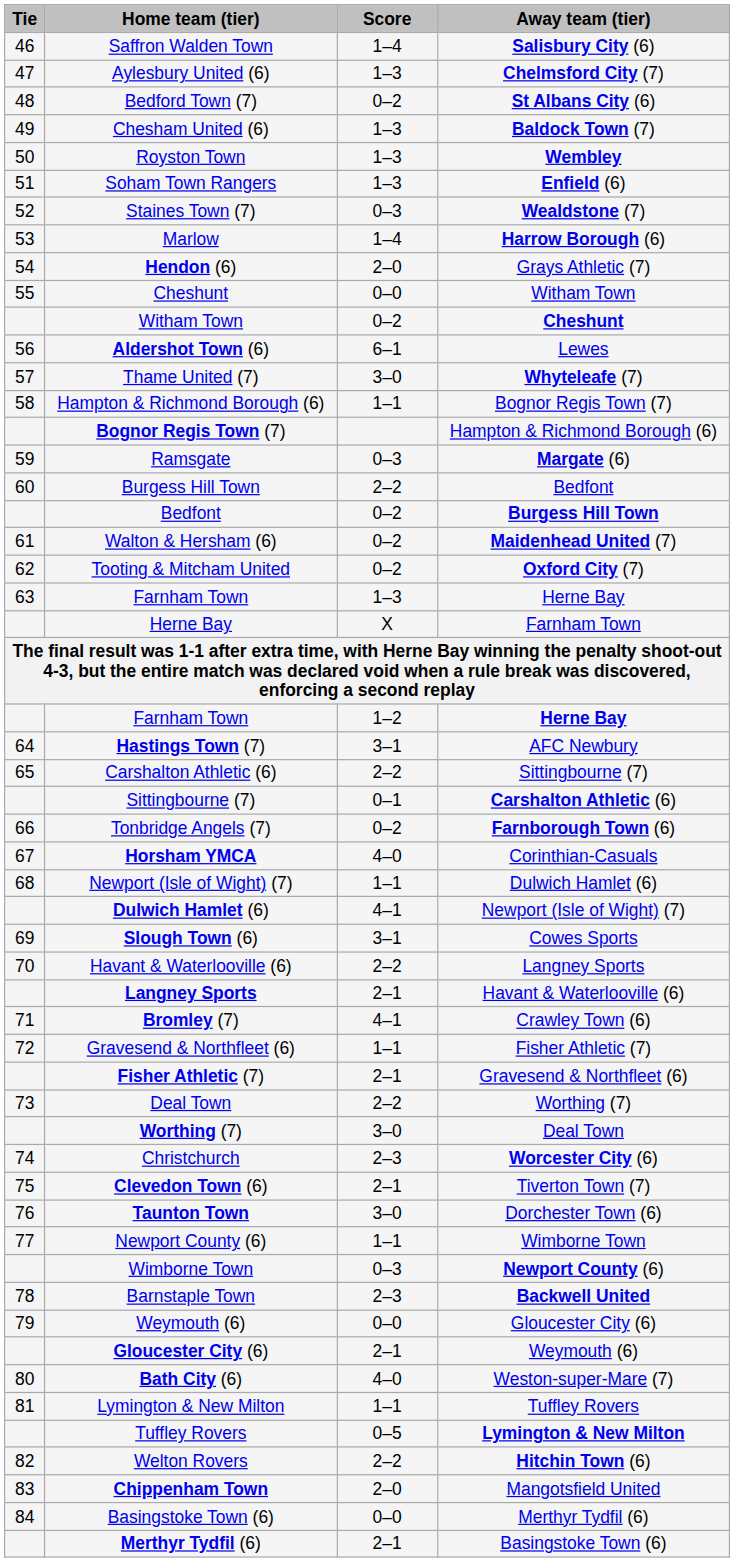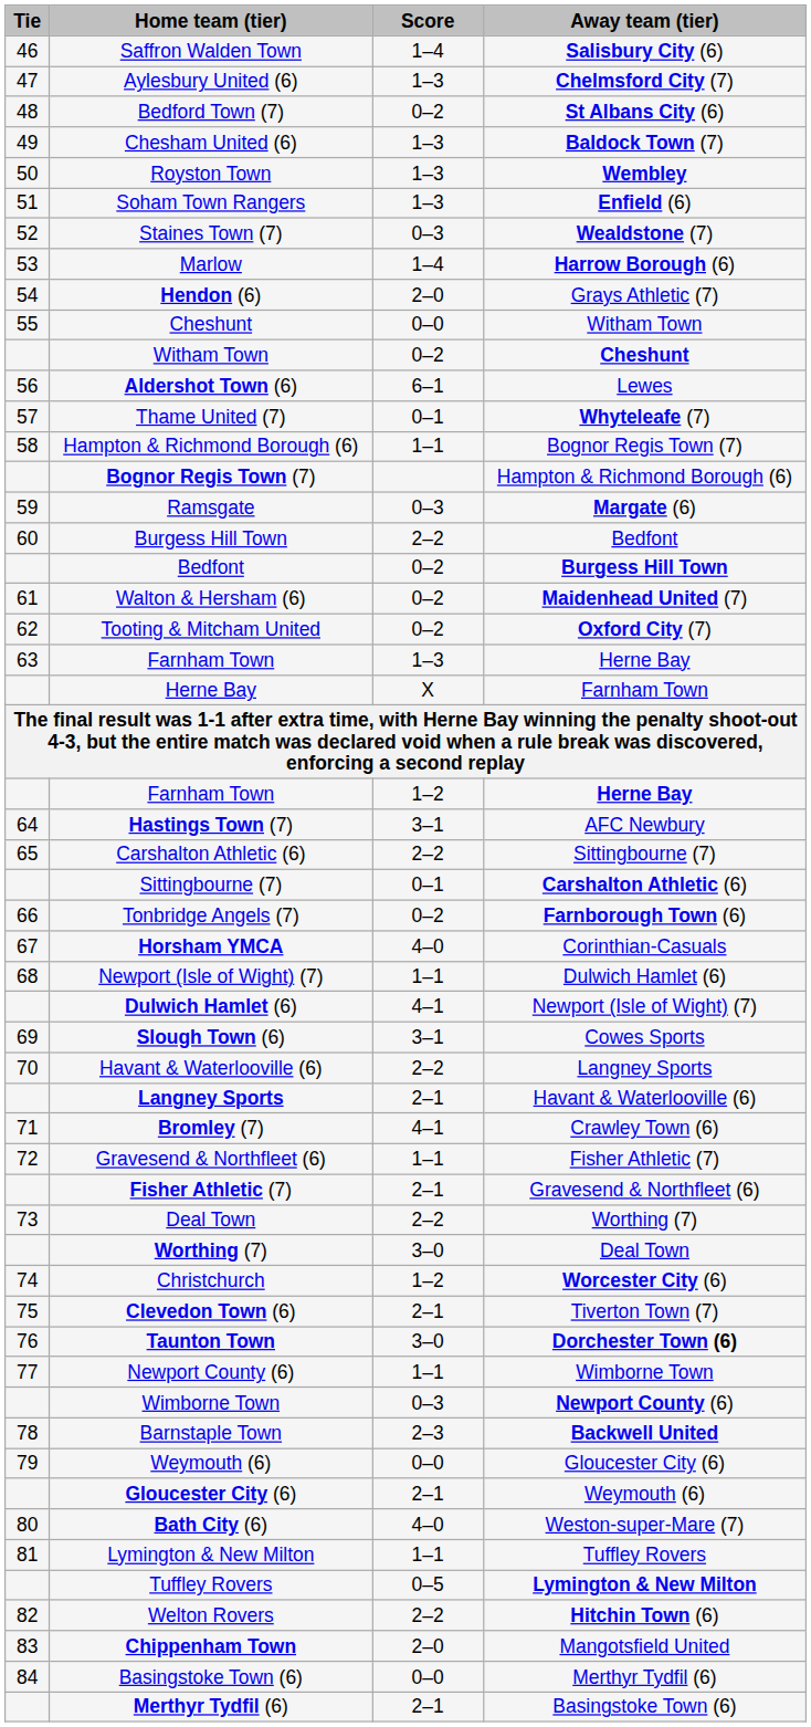 <table class="wikitable" style="width: 600px; background:WhiteSmoke; text-align:center; font-size:90%">
 <tr>
 <td scope="col" style="width:  5.00%; background:silver;"><strong>Tie</strong></td>
 <td scope="col" style="width: 36.25%; background:silver;"><strong>Home team (tier)</strong></td>
 <td scope="col" style="width: 12.50%; background:silver;"><strong>Score</strong></td>
 <td scope="col" style="width: 36.25%; background:silver;"><strong>Away team (tier)</strong></td>
 </tr>
 <tr>
 <td>46</td>
 <td><a href='#'>Saffron Walden Town</a></td>
 <td>1–4</td>
 <td><strong><a href='#'>Salisbury City</a></strong> (6)</td>
 </tr>
 <tr>
 <td>47</td>
 <td><a href='#'>Aylesbury United</a> (6)</td>
 <td>1–3</td>
 <td><strong><a href='#'>Chelmsford City</a></strong> (7)</td>
 </tr>
 <tr>
 <td>48</td>
 <td><a href='#'>Bedford Town</a> (7)</td>
 <td>0–2</td>
 <td><strong><a href='#'>St Albans City</a></strong> (6)</td>
 </tr>
 <tr>
 <td>49</td>
 <td><a href='#'>Chesham United</a> (6)</td>
 <td>1–3</td>
 <td><strong><a href='#'>Baldock Town</a></strong> (7)</td>
 </tr>
 <tr>
 <td>50</td>
 <td><a href='#'>Royston Town</a></td>
 <td>1–3</td>
 <td><strong><a href='#'>Wembley</a></strong></td>
 </tr>
 <tr>
 <td>51</td>
 <td><a href='#'>Soham Town Rangers</a></td>
 <td>1–3</td>
 <td><strong><a href='#'>Enfield</a></strong> (6)</td>
 </tr>
 <tr>
 <td>52</td>
 <td><a href='#'>Staines Town</a> (7)</td>
 <td>0–3</td>
 <td><strong><a href='#'>Wealdstone</a></strong> (7)</td>
 </tr>
 <tr>
 <td>53</td>
 <td><a href='#'>Marlow</a></td>
 <td>1–4</td>
 <td><strong><a href='#'>Harrow Borough</a></strong> (6)</td>
 </tr>
 <tr>
 <td>54</td>
 <td><strong><a href='#'>Hendon</a></strong> (6)</td>
 <td>2–0</td>
 <td><a href='#'>Grays Athletic</a> (7)</td>
 </tr>
 <tr>
 <td>55</td>
 <td><a href='#'>Cheshunt</a></td>
 <td>0–0</td>
 <td><a href='#'>Witham Town</a></td>
 </tr>
 <tr>
 <td><em></em></td>
 <td><a href='#'>Witham Town</a></td>
 <td>0–2</td>
 <td><strong><a href='#'>Cheshunt</a></strong></td>
 </tr>
 <tr>
 <td>56</td>
 <td><strong><a href='#'>Aldershot Town</a></strong> (6)</td>
 <td>6–1</td>
 <td><a href='#'>Lewes</a></td>
 </tr>
 <tr>
 <td>57</td>
 <td><a href='#'>Thame United</a> (7)</td>
-<td>3–0</td>
+<td>0–1</td>
 <td><strong><a href='#'>Whyteleafe</a></strong> (7)</td>
 </tr>
 <tr>
 <td>58</td>
 <td><a href='#'>Hampton & Richmond Borough</a> (6)</td>
 <td>1–1</td>
 <td><a href='#'>Bognor Regis Town</a> (7)</td>
 </tr>
 <tr>
 <td><em></em></td>
 <td><strong><a href='#'>Bognor Regis Town</a></strong> (7)</td>
 <td></td>
 <td><a href='#'>Hampton & Richmond Borough</a> (6)</td>
 </tr>
 <tr>
 <td>59</td>
 <td><a href='#'>Ramsgate</a></td>
 <td>0–3</td>
 <td><strong><a href='#'>Margate</a></strong> (6)</td>
 </tr>
 <tr>
 <td>60</td>
 <td><a href='#'>Burgess Hill Town</a></td>
 <td>2–2</td>
 <td><a href='#'>Bedfont</a></td>
 </tr>
 <tr>
 <td><em></em></td>
 <td><a href='#'>Bedfont</a></td>
 <td>0–2</td>
 <td><strong><a href='#'>Burgess Hill Town</a></strong></td>
 </tr>
 <tr>
 <td>61</td>
 <td><a href='#'>Walton & Hersham</a> (6)</td>
 <td>0–2</td>
 <td><strong><a href='#'>Maidenhead United</a></strong> (7)</td>
 </tr>
 <tr>
 <td>62</td>
 <td><a href='#'>Tooting & Mitcham United</a></td>
 <td>0–2</td>
 <td><strong><a href='#'>Oxford City</a></strong> (7)</td>
 </tr>
 <tr>
 <td>63</td>
 <td><a href='#'>Farnham Town</a></td>
 <td>1–3</td>
 <td><a href='#'>Herne Bay</a></td>
 </tr>
 <tr>
 <td><em></em></td>
 <td><a href='#'>Herne Bay</a></td>
 <td>X</td>
 <td><a href='#'>Farnham Town</a></td>
 </tr>
 <tr>
 <th colspan="5">The final result was 1-1 after extra time, with Herne Bay winning the penalty shoot-out 4-3, but the entire match was declared void when a rule break was discovered, enforcing a second replay</th>
 </tr>
 <tr>
 <td><em></em></td>
 <td><a href='#'>Farnham Town</a></td>
 <td>1–2</td>
 <td><strong><a href='#'>Herne Bay</a></strong></td>
 </tr>
 <tr>
 <td>64</td>
 <td><strong><a href='#'>Hastings Town</a></strong> (7)</td>
 <td>3–1</td>
 <td><a href='#'>AFC Newbury</a></td>
 </tr>
 <tr>
 <td>65</td>
 <td><a href='#'>Carshalton Athletic</a> (6)</td>
 <td>2–2</td>
 <td><a href='#'>Sittingbourne</a> (7)</td>
 </tr>
 <tr>
 <td><em></em></td>
 <td><a href='#'>Sittingbourne</a> (7)</td>
 <td>0–1</td>
 <td><strong><a href='#'>Carshalton Athletic</a></strong> (6)</td>
 </tr>
 <tr>
 <td>66</td>
 <td><a href='#'>Tonbridge Angels</a> (7)</td>
 <td>0–2</td>
 <td><strong><a href='#'>Farnborough Town</a></strong> (6)</td>
 </tr>
 <tr>
 <td>67</td>
 <td><strong><a href='#'>Horsham YMCA</a></strong></td>
 <td>4–0</td>
 <td><a href='#'>Corinthian-Casuals</a></td>
 </tr>
 <tr>
 <td>68</td>
 <td><a href='#'>Newport (Isle of Wight)</a> (7)</td>
 <td>1–1</td>
 <td><a href='#'>Dulwich Hamlet</a> (6)</td>
 </tr>
 <tr>
 <td><em></em></td>
 <td><strong><a href='#'>Dulwich Hamlet</a></strong> (6)</td>
 <td>4–1</td>
 <td><a href='#'>Newport (Isle of Wight)</a> (7)</td>
 </tr>
 <tr>
 <td>69</td>
 <td><strong><a href='#'>Slough Town</a></strong> (6)</td>
 <td>3–1</td>
 <td><a href='#'>Cowes Sports</a></td>
 </tr>
 <tr>
 <td>70</td>
 <td><a href='#'>Havant & Waterlooville</a> (6)</td>
 <td>2–2</td>
 <td><a href='#'>Langney Sports</a></td>
 </tr>
 <tr>
 <td><em></em></td>
 <td><strong><a href='#'>Langney Sports</a></strong></td>
 <td>2–1</td>
 <td><a href='#'>Havant & Waterlooville</a> (6)</td>
 </tr>
 <tr>
 <td>71</td>
 <td><strong><a href='#'>Bromley</a></strong> (7)</td>
 <td>4–1</td>
 <td><a href='#'>Crawley Town</a> (6)</td>
 </tr>
 <tr>
 <td>72</td>
 <td><a href='#'>Gravesend & Northfleet</a> (6)</td>
 <td>1–1</td>
 <td><a href='#'>Fisher Athletic</a> (7)</td>
 </tr>
 <tr>
 <td><em></em></td>
 <td><strong><a href='#'>Fisher Athletic</a></strong> (7)</td>
 <td>2–1</td>
 <td><a href='#'>Gravesend & Northfleet</a> (6)</td>
 </tr>
 <tr>
 <td>73</td>
 <td><a href='#'>Deal Town</a></td>
 <td>2–2</td>
 <td><a href='#'>Worthing</a> (7)</td>
 </tr>
 <tr>
 <td><em></em></td>
 <td><strong><a href='#'>Worthing</a></strong> (7)</td>
 <td>3–0</td>
 <td><a href='#'>Deal Town</a></td>
 </tr>
 <tr>
 <td>74</td>
 <td><a href='#'>Christchurch</a></td>
-<td>2–3</td>
+<td>1–2</td>
 <td><strong><a href='#'>Worcester City</a></strong> (6)</td>
 </tr>
 <tr>
 <td>75</td>
 <td><strong><a href='#'>Clevedon Town</a></strong> (6)</td>
 <td>2–1</td>
 <td><a href='#'>Tiverton Town</a> (7)</td>
 </tr>
 <tr>
 <td>76</td>
 <td><strong><a href='#'>Taunton Town</a></strong></td>
 <td>3–0</td>
-<td><a href='#'>Dorchester Town</a> (6)</td>
+<td><strong><a href='#'>Dorchester Town</a> (6)</strong></td>
 </tr>
 <tr>
 <td>77</td>
 <td><a href='#'>Newport County</a> (6)</td>
 <td>1–1</td>
 <td><a href='#'>Wimborne Town</a></td>
 </tr>
 <tr>
 <td><em></em></td>
 <td><a href='#'>Wimborne Town</a></td>
 <td>0–3</td>
 <td><strong><a href='#'>Newport County</a></strong> (6)</td>
 </tr>
 <tr>
 <td>78</td>
 <td><a href='#'>Barnstaple Town</a></td>
 <td>2–3</td>
 <td><strong><a href='#'>Backwell United</a></strong></td>
 </tr>
 <tr>
 <td>79</td>
 <td><a href='#'>Weymouth</a> (6)</td>
 <td>0–0</td>
 <td><a href='#'>Gloucester City</a> (6)</td>
 </tr>
 <tr>
 <td><em></em></td>
 <td><strong><a href='#'>Gloucester City</a></strong> (6)</td>
 <td>2–1</td>
 <td><a href='#'>Weymouth</a> (6)</td>
 </tr>
 <tr>
 <td>80</td>
 <td><strong><a href='#'>Bath City</a></strong> (6)</td>
 <td>4–0</td>
 <td><a href='#'>Weston-super-Mare</a> (7)</td>
 </tr>
 <tr>
 <td>81</td>
 <td><a href='#'>Lymington & New Milton</a></td>
 <td>1–1</td>
 <td><a href='#'>Tuffley Rovers</a></td>
 </tr>
 <tr>
 <td><em></em></td>
 <td><a href='#'>Tuffley Rovers</a></td>
 <td>0–5</td>
 <td><strong><a href='#'>Lymington & New Milton</a></strong></td>
 </tr>
 <tr>
 <td>82</td>
 <td><a href='#'>Welton Rovers</a></td>
 <td>2–2</td>
 <td><strong><a href='#'>Hitchin Town</a></strong> (6)</td>
 </tr>
 <tr>
 <td>83</td>
 <td><strong><a href='#'>Chippenham Town</a></strong></td>
 <td>2–0</td>
 <td><a href='#'>Mangotsfield United</a></td>
 </tr>
 <tr>
 <td>84</td>
 <td><a href='#'>Basingstoke Town</a> (6)</td>
 <td>0–0</td>
 <td><a href='#'>Merthyr Tydfil</a> (6)</td>
 </tr>
 <tr>
 <td><em></em></td>
 <td><strong><a href='#'>Merthyr Tydfil</a></strong> (6)</td>
 <td>2–1</td>
 <td><a href='#'>Basingstoke Town</a> (6)</td>
 </tr>
 </table>
